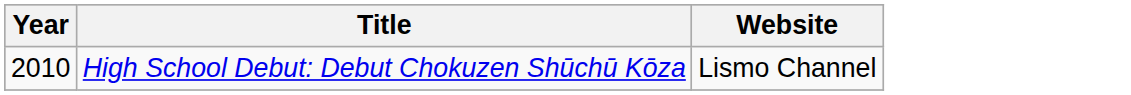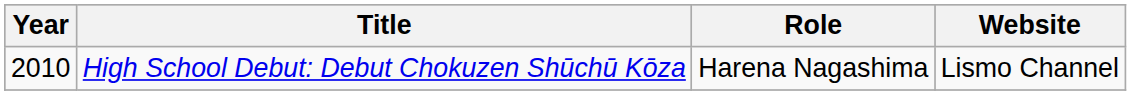 <table class="wikitable">
 <tr>
 <th>Year</th>
 <th>Title</th>
+<th>Role</th>
 <th>Website</th>
 </tr>
 <tr>
 <td>2010</td>
 <td><em><a href='#'>High School Debut: Debut Chokuzen Shūchū Kōza</a></em></td>
+<td>Harena Nagashima</td>
 <td>Lismo Channel</td>
 </tr>
 </table>
